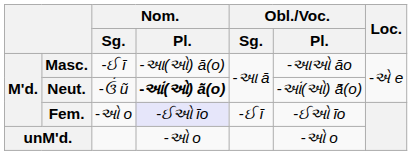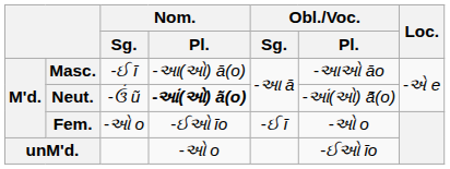 <table class="wikitable" style="text-align:center">
 <tr>
 <th colspan="2" rowspan="2"></th>
 <th colspan="2">Nom.</th>
 <th colspan="2">Obl./Voc.</th>
 <th rowspan="2">Loc.</th>
 </tr>
 <tr>
 <th>Sg.</th>
 <th>Pl.</th>
 <th>Sg.</th>
 <th>Pl.</th>
 </tr>
 <tr>
 <th rowspan="3">M'd.</th>
 <th>Masc.</th>
 <td>-<em>ઈ</em> <em>ī</em></td>
 <td>-<em>આ(ઓ)</em> <em>ā(o)</em></td>
 <td rowspan="2">-<em>આ</em> <em>ā</em></td>
 <td>-<em>આઓ</em> <em>āo</em></td>
 <td rowspan="2">-<em>એ</em> <em>e</em></td>
 </tr>
 <tr>
 <th>Neut.</th>
 <td>-<em>ઉં</em> <em>ũ</em></td>
 <td><strong>-<em>આં(ઓ)</em> <em>ā̃(o)</em></strong></td>
 <td>-<em>આં(ઓ)</em> <em>ā̃(o)</em></td>
 </tr>
 <tr>
 <th>Fem.</th>
 <td>-<em>ઓ</em> <em>o</em></td>
-<td style="background: lavender;">-<em>ઈઓ</em> <em>īo</em></td>
+<td>-<em>ઈઓ</em> <em>īo</em></td>
 <td>-<em>ઈ</em> <em>ī</em></td>
-<td>-<em>ઈઓ</em> <em>īo</em></td>
+<td>-<em>ઓ</em> <em>o</em></td>
 <th rowspan="2"></th>
 </tr>
 <tr>
 <th colspan="2">unM'd.</th>
 <td></td>
 <td>-<em>ઓ</em> <em>o</em></td>
 <td></td>
-<td>-<em>ઓ</em> <em>o</em></td>
+<td>-<em>ઈઓ</em> <em>īo</em></td>
 </tr>
 </table>
